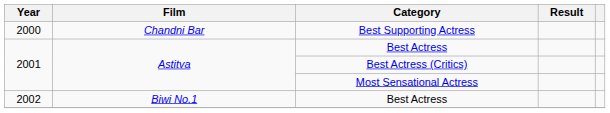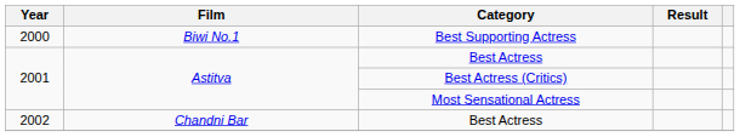 <table class="wikitable sortable" style="width:100%;">
 <tr>
 <th style="width:5%;">Year</th>
 <th style="width:25%;">Film</th>
 <th style="width:25%;">Category</th>
 <th style="width:5%;">Result</th>
 <th style="width:1%;" class="unsortable"></th>
 </tr>
 <tr>
 <td style="text-align:center;">2000</td>
-<td style="text-align:center;"><em><a href='#'>Chandni Bar</a></em></td>
+<td style="text-align:center;"><em><a href='#'>Biwi No.1</a></em></td>
 <td style="text-align:center;"><a href='#'>Best Supporting Actress</a></td>
 <td></td>
 <td style="text-align:center;"></td>
 </tr>
 <tr>
 <td style="text-align:center;" rowspan="3">2001</td>
 <td style="text-align:center;" rowspan="3"><em><a href='#'>Astitva</a></em></td>
 <td style="text-align:center;"><a href='#'>Best Actress</a></td>
 <td></td>
 <td style="text-align:center;"></td>
 </tr>
 <tr>
 <td style="text-align:center;"><a href='#'>Best Actress (Critics)</a></td>
 <td></td>
 <td style="text-align:center;"></td>
 </tr>
 <tr>
 <td style="text-align:center;"><a href='#'>Most Sensational Actress</a></td>
 <td></td>
 <td style="text-align:center;"></td>
 </tr>
 <tr>
 <td style="text-align:center;">2002</td>
-<td style="text-align:center;"><em><a href='#'>Biwi No.1</a></em></td>
+<td style="text-align:center;"><em><a href='#'>Chandni Bar</a></em></td>
 <td style="text-align:center;">Best Actress</td>
 <td></td>
 <td style="text-align:center;"></td>
 </tr>
 <tr>
 </tr>
 </table>
